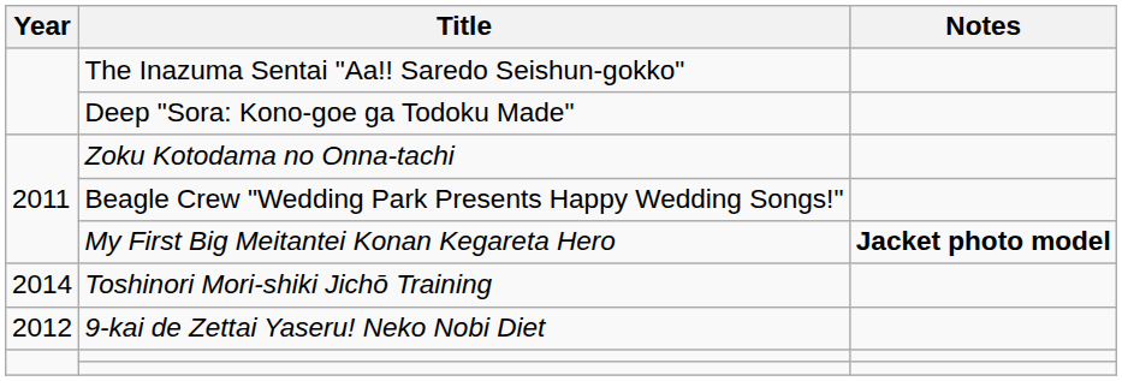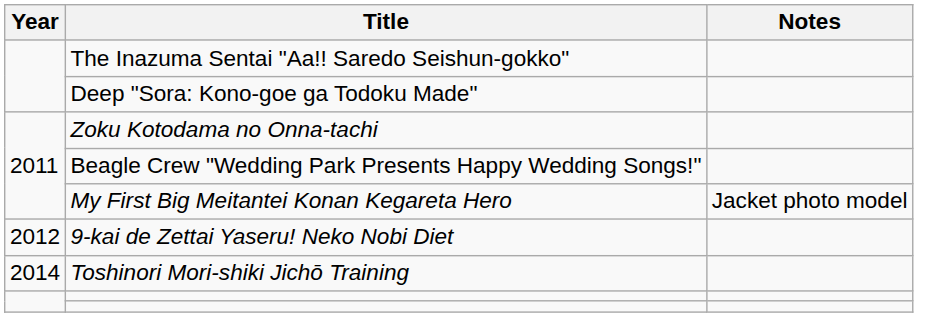 <table class="wikitable">
 <tr>
 <th>Year</th>
 <th>Title</th>
 <th>Notes</th>
 </tr>
 <tr>
 <td rowspan="2"></td>
 <td>The Inazuma Sentai "Aa!! Saredo Seishun-gokko"</td>
 <td></td>
 </tr>
 <tr>
 <td>Deep "Sora: Kono-goe ga Todoku Made"</td>
 <td></td>
 </tr>
 <tr>
 <td rowspan="3">2011</td>
 <td><em>Zoku Kotodama no Onna-tachi</em></td>
 <td></td>
 </tr>
 <tr>
 <td>Beagle Crew "Wedding Park Presents Happy Wedding Songs!"</td>
 <td></td>
 </tr>
 <tr>
 <td><em>My First Big Meitantei Konan Kegareta Hero</em></td>
-<td><strong>Jacket photo model</strong></td>
+<td>Jacket photo model</td>
+</tr>
+<tr>
+<td>2012</td>
+<td><em>9-kai de Zettai Yaseru! Neko Nobi Diet</em></td>
+<td></td>
 </tr>
 <tr>
 <td>2014</td>
 <td><em>Toshinori Mori-shiki Jichō Training</em></td>
-<td></td>
-</tr>
-<tr>
-<td>2012</td>
-<td><em>9-kai de Zettai Yaseru! Neko Nobi Diet</em></td>
 <td></td>
 </tr>
 <tr>
 <td rowspan="2"></td>
 <td><em></em></td>
 <td></td>
 </tr>
 <tr>
 <td><em></em></td>
 <td></td>
 </tr>
 </table>
